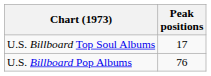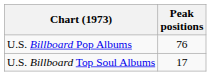 <table class="wikitable">
 <tr>
 <th align="left">Chart (1973)</th>
 <th style="text-align:center;">Peak<br>positions</th>
 </tr>
 <tr>
+<td align="left">U.S. <a href='#'><em>Billboard</em> Pop Albums</a></td>
+<td style="text-align:center;">76</td>
+</tr>
+<tr>
 <td align="left">U.S. <em>Billboard</em> <a href='#'>Top Soul Albums</a></td>
 <td style="text-align:center;">17</td>
 </tr>
-<tr>
-<td align="left">U.S. <a href='#'><em>Billboard</em> Pop Albums</a></td>
-<td style="text-align:center;">76</td>
-</tr>
 </table>
